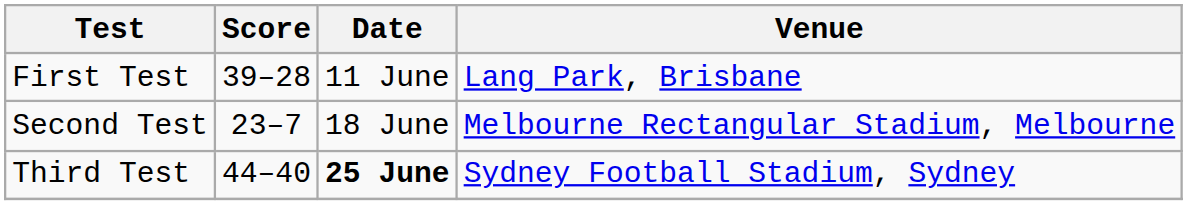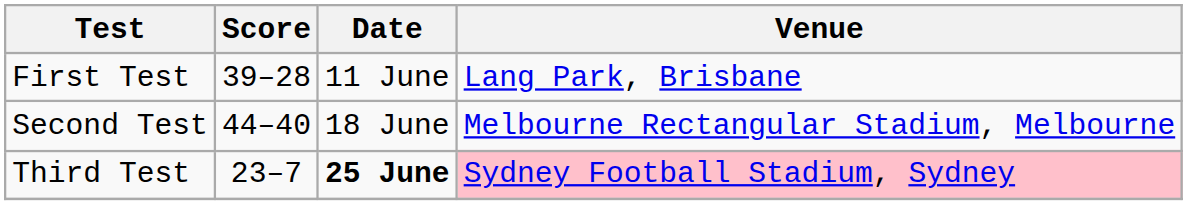 <table class="wikitable">
 <tr>
 <th>Test</th>
 <th>Score</th>
 <th>Date</th>
 <th>Venue</th>
 </tr>
 <tr>
 <td>First Test</td>
 <td align=center>39–28</td>
 <td>11 June</td>
 <td><a href='#'>Lang Park</a>, <a href='#'>Brisbane</a></td>
 </tr>
 <tr>
 <td>Second Test</td>
-<td align=center>23–7</td>
+<td align=center>44–40</td>
 <td>18 June</td>
 <td><a href='#'>Melbourne Rectangular Stadium</a>, <a href='#'>Melbourne</a></td>
 </tr>
 <tr>
 <td>Third Test</td>
-<td align=center>44–40</td>
+<td align=center>23–7</td>
 <td><strong>25 June</strong></td>
-<td><a href='#'>Sydney Football Stadium</a>, <a href='#'>Sydney</a></td>
+<td style="background: pink;"><a href='#'>Sydney Football Stadium</a>, <a href='#'>Sydney</a></td>
 </tr>
 <tr>
 </tr>
 </table>
